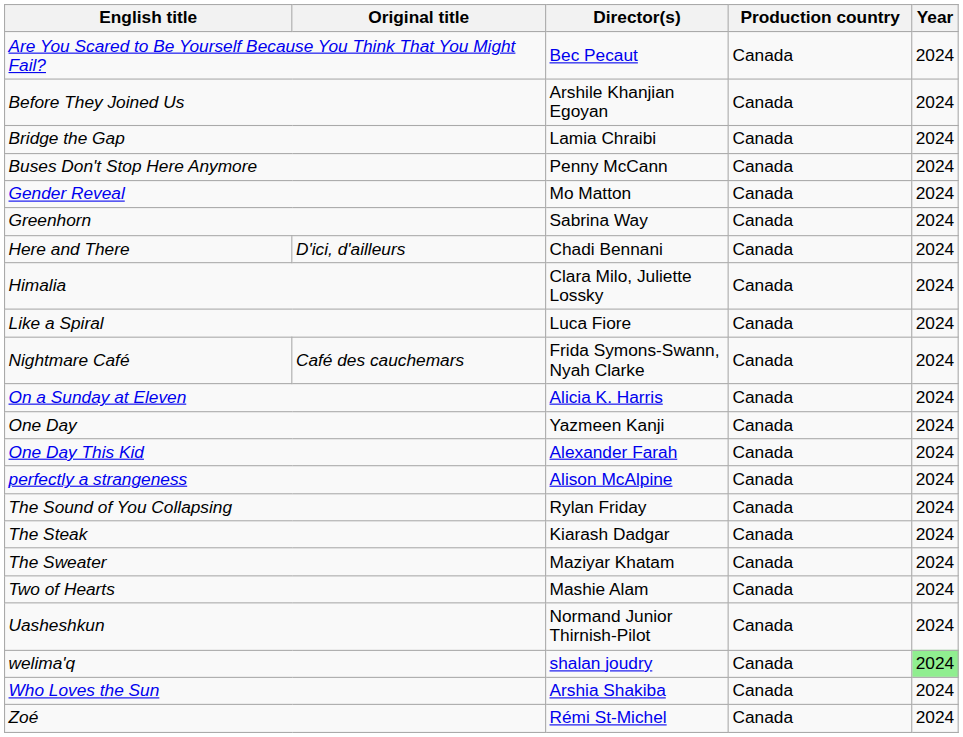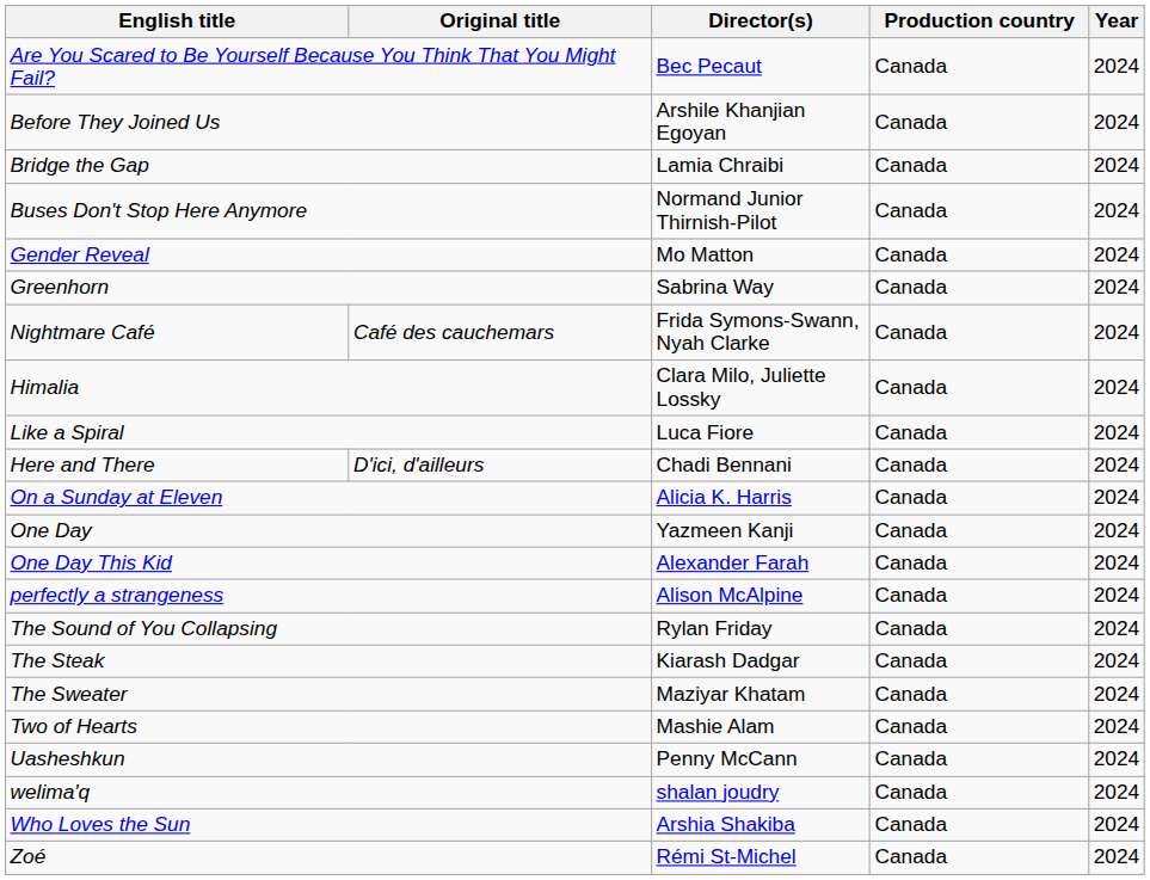 <table class="wikitable" width=100%>
 <tr>
 <th scope="col" width="32%">English title</th>
 <th scope="col" width="28%">Original title</th>
 <th scope="col" width="20%">Director(s)</th>
 <th scope="col" width="20%">Production country</th>
 <th scope="col" width="20%">Year</th>
 </tr>
 <tr>
 <td colspan=2><em><a href='#'>Are You Scared to Be Yourself Because You Think That You Might Fail?</a></em></td>
 <td><a href='#'>Bec Pecaut</a></td>
 <td>Canada</td>
 <td>2024</td>
 </tr>
 <tr>
 <td colspan=2><em>Before They Joined Us</em></td>
 <td>Arshile Khanjian Egoyan</td>
 <td>Canada</td>
 <td>2024</td>
 </tr>
 <tr>
 <td colspan=2><em>Bridge the Gap</em></td>
 <td>Lamia Chraibi</td>
 <td>Canada</td>
 <td>2024</td>
 </tr>
 <tr>
 <td colspan=2><em>Buses Don't Stop Here Anymore</em></td>
-<td>Penny McCann</td>
+<td>Normand Junior Thirnish-Pilot</td>
 <td>Canada</td>
 <td>2024</td>
 </tr>
 <tr>
 <td colspan=2><em><a href='#'>Gender Reveal</a></em></td>
 <td>Mo Matton</td>
 <td>Canada</td>
 <td>2024</td>
 </tr>
 <tr>
 <td colspan=2><em>Greenhorn</em></td>
 <td>Sabrina Way</td>
 <td>Canada</td>
 <td>2024</td>
 </tr>
 <tr>
-<td><em>Here and There</em></td>
-<td><em>D'ici, d'ailleurs</em></td>
-<td>Chadi Bennani</td>
+<td><em>Nightmare Café</em></td>
+<td><em>Café des cauchemars</em></td>
+<td>Frida Symons-Swann, Nyah Clarke</td>
 <td>Canada</td>
 <td>2024</td>
 </tr>
 <tr>
 <td colspan=2><em>Himalia</em></td>
 <td>Clara Milo, Juliette Lossky</td>
 <td>Canada</td>
 <td>2024</td>
 </tr>
 <tr>
 <td colspan=2><em>Like a Spiral</em></td>
 <td>Luca Fiore</td>
 <td>Canada</td>
 <td>2024</td>
 </tr>
 <tr>
-<td><em>Nightmare Café</em></td>
-<td><em>Café des cauchemars</em></td>
-<td>Frida Symons-Swann, Nyah Clarke</td>
+<td><em>Here and There</em></td>
+<td><em>D'ici, d'ailleurs</em></td>
+<td>Chadi Bennani</td>
 <td>Canada</td>
 <td>2024</td>
 </tr>
 <tr>
 <td colspan=2><em><a href='#'>On a Sunday at Eleven</a></em></td>
 <td><a href='#'>Alicia K. Harris</a></td>
 <td>Canada</td>
 <td>2024</td>
 </tr>
 <tr>
 <td colspan=2><em>One Day</em></td>
 <td>Yazmeen Kanji</td>
 <td>Canada</td>
 <td>2024</td>
 </tr>
 <tr>
 <td colspan=2><em><a href='#'>One Day This Kid</a></em></td>
 <td><a href='#'>Alexander Farah</a></td>
 <td>Canada</td>
 <td>2024</td>
 </tr>
 <tr>
 <td colspan=2><em><a href='#'>perfectly a strangeness</a></em></td>
 <td><a href='#'>Alison McAlpine</a></td>
 <td>Canada</td>
 <td>2024</td>
 </tr>
 <tr>
 <td colspan=2><em>The Sound of You Collapsing</em></td>
 <td>Rylan Friday</td>
 <td>Canada</td>
 <td>2024</td>
 </tr>
 <tr>
 <td colspan=2><em>The Steak</em></td>
 <td>Kiarash Dadgar</td>
 <td>Canada</td>
 <td>2024</td>
 </tr>
 <tr>
 <td colspan=2><em>The Sweater</em></td>
 <td>Maziyar Khatam</td>
 <td>Canada</td>
 <td>2024</td>
 </tr>
 <tr>
 <td colspan=2><em>Two of Hearts</em></td>
 <td>Mashie Alam</td>
 <td>Canada</td>
 <td>2024</td>
 </tr>
 <tr>
 <td colspan=2><em>Uasheshkun</em></td>
-<td>Normand Junior Thirnish-Pilot</td>
+<td>Penny McCann</td>
 <td>Canada</td>
 <td>2024</td>
 </tr>
 <tr>
 <td colspan=2><em>welima'q</em></td>
 <td><a href='#'>shalan joudry</a></td>
 <td>Canada</td>
-<td style="background: lightgreen;">2024</td>
+<td>2024</td>
 </tr>
 <tr>
 <td colspan=2><em><a href='#'>Who Loves the Sun</a></em></td>
 <td><a href='#'>Arshia Shakiba</a></td>
 <td>Canada</td>
 <td>2024</td>
 </tr>
 <tr>
 <td colspan=2><em>Zoé</em></td>
 <td><a href='#'>Rémi St-Michel</a></td>
 <td>Canada</td>
 <td>2024</td>
 </tr>
 </table>
